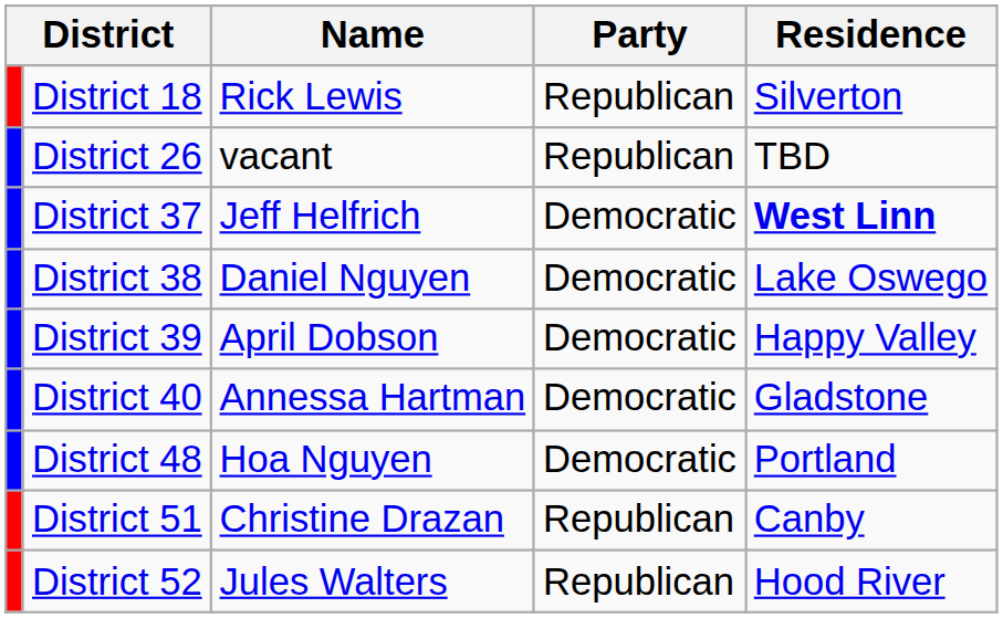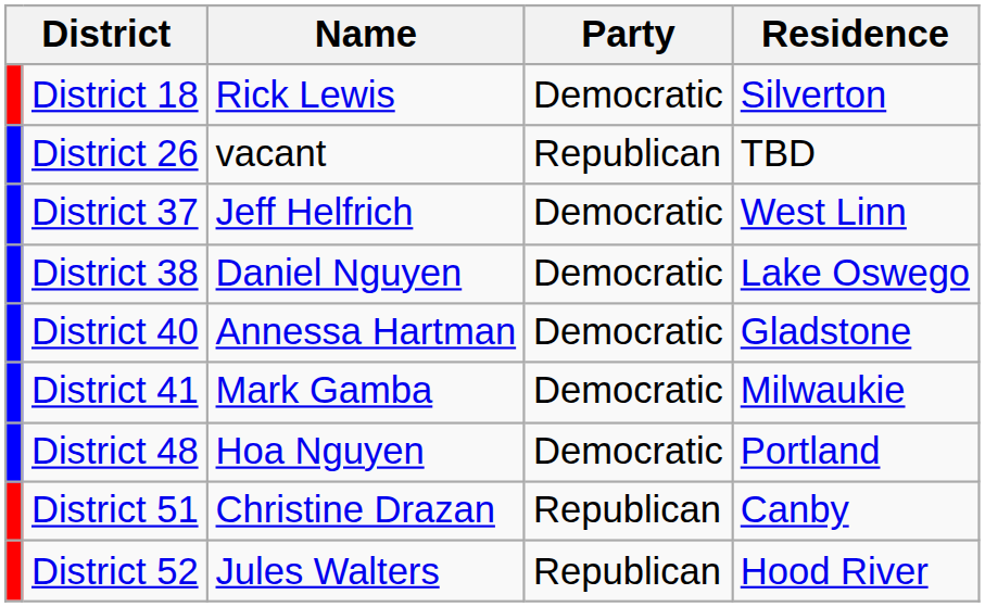 <table class="wikitable">
 <tr>
 <th colspan="2">District</th>
 <th>Name</th>
 <th>Party</th>
 <th>Residence</th>
 </tr>
 <tr>
 <td bgcolor="red"></td>
 <td><a href='#'>District 18</a></td>
 <td><a href='#'>Rick Lewis</a></td>
-<td>Republican</td>
+<td>Democratic</td>
 <td><a href='#'>Silverton</a></td>
 </tr>
 <tr>
 <td bgcolor="blue"></td>
 <td><a href='#'>District 26</a></td>
 <td>vacant</td>
 <td>Republican</td>
 <td>TBD</td>
 </tr>
 <tr>
 <td bgcolor="blue"></td>
 <td><a href='#'>District 37</a></td>
 <td><a href='#'>Jeff Helfrich</a></td>
 <td>Democratic</td>
-<td><strong><a href='#'>West Linn</a></strong></td>
+<td><a href='#'>West Linn</a></td>
 </tr>
 <tr>
 <td bgcolor="blue"></td>
 <td><a href='#'>District 38</a></td>
 <td><a href='#'>Daniel Nguyen</a></td>
 <td>Democratic</td>
 <td><a href='#'>Lake Oswego</a></td>
 </tr>
 <tr>
 <td bgcolor="blue"></td>
-<td><a href='#'>District 39</a></td>
-<td><a href='#'>April Dobson</a></td>
-<td>Democratic</td>
-<td><a href='#'>Happy Valley</a></td>
-</tr>
-<tr>
-<td bgcolor="blue"></td>
 <td><a href='#'>District 40</a></td>
 <td><a href='#'>Annessa Hartman</a></td>
 <td>Democratic</td>
 <td><a href='#'>Gladstone</a></td>
+</tr>
+<tr>
+<td bgcolor="blue"></td>
+<td><a href='#'>District 41</a></td>
+<td><a href='#'>Mark Gamba</a></td>
+<td>Democratic</td>
+<td><a href='#'>Milwaukie</a></td>
 </tr>
 <tr>
 <td bgcolor="blue"></td>
 <td><a href='#'>District 48</a></td>
 <td><a href='#'>Hoa Nguyen</a></td>
 <td>Democratic</td>
 <td><a href='#'>Portland</a></td>
 </tr>
 <tr>
 <td bgcolor="red"></td>
 <td><a href='#'>District 51</a></td>
 <td><a href='#'>Christine Drazan</a></td>
 <td>Republican</td>
 <td><a href='#'>Canby</a></td>
 </tr>
 <tr>
 <td bgcolor="red"></td>
 <td><a href='#'>District 52</a></td>
 <td><a href='#'>Jules Walters</a></td>
 <td>Republican</td>
 <td><a href='#'>Hood River</a></td>
 </tr>
 </table>
